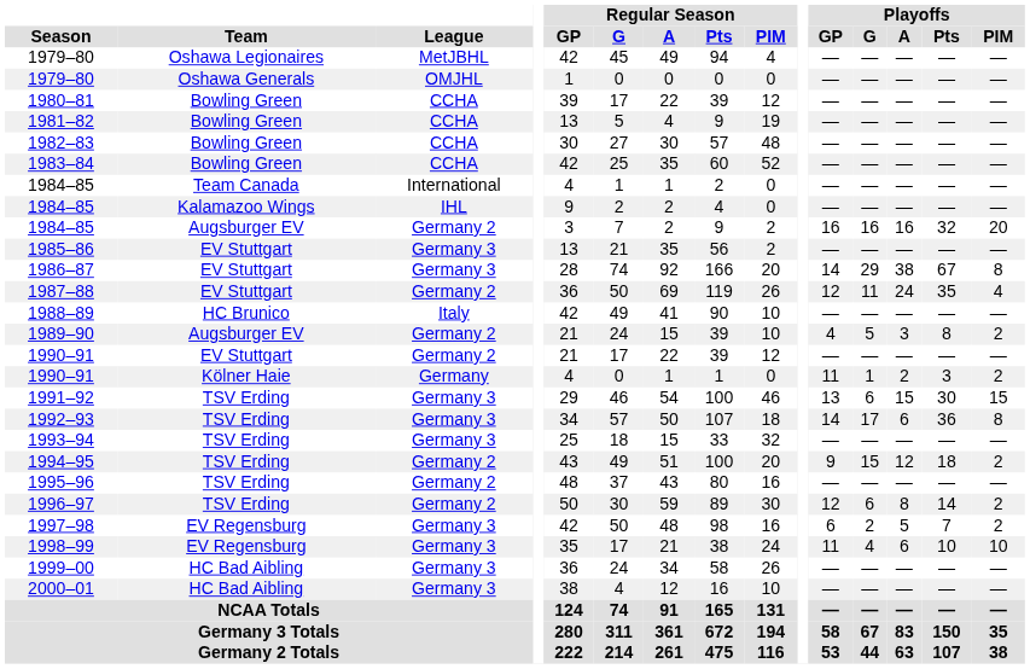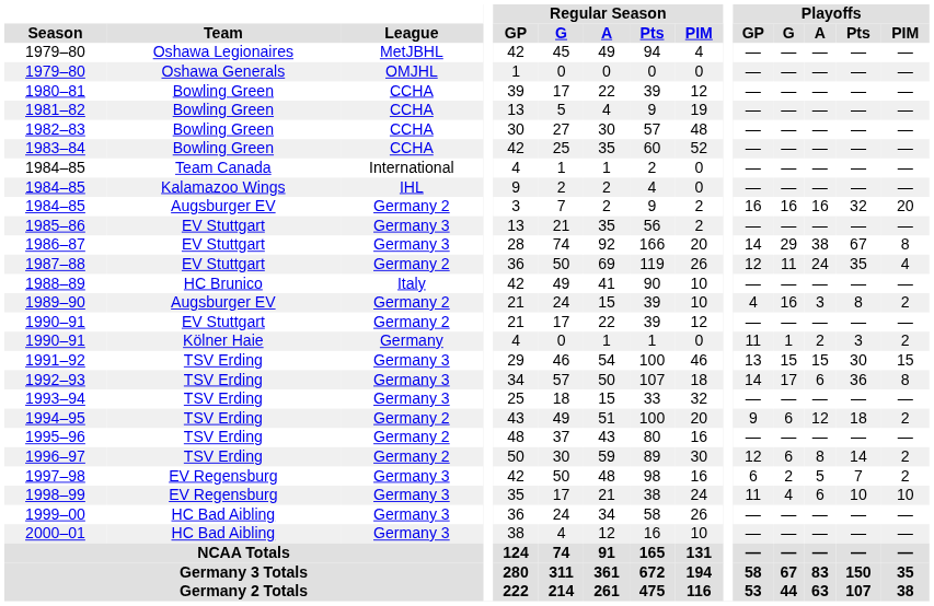 <table border="0" cellpadding="1" cellspacing="0" style="text-align:center; width:60em">
 <tr bgcolor="#e0e0e0">
 <th colspan="3"  bgcolor="#ffffff"> </th>
 <th rowspan="99" bgcolor="#ffffff"> </th>
 <th colspan="5">Regular Season</th>
 <th rowspan="99" bgcolor="#ffffff"> </th>
 <th colspan="5">Playoffs</th>
 </tr>
 <tr bgcolor="#e0e0e0">
 <th>Season</th>
 <th>Team</th>
 <th>League</th>
 <th>GP</th>
 <th><a href='#'>G</a></th>
 <th><a href='#'>A</a></th>
 <th><a href='#'>Pts</a></th>
 <th><a href='#'>PIM</a></th>
 <th>GP</th>
 <th>G</th>
 <th>A</th>
 <th>Pts</th>
 <th>PIM</th>
 </tr>
 <tr>
 <td>1979–80</td>
 <td><a href='#'>Oshawa Legionaires</a></td>
 <td><a href='#'>MetJBHL</a></td>
 <td>42</td>
 <td>45</td>
 <td>49</td>
 <td>94</td>
 <td>4</td>
 <td>—</td>
 <td>—</td>
 <td>—</td>
 <td>—</td>
 <td>—</td>
 </tr>
 <tr bgcolor=f0f0f0>
 <td><a href='#'>1979–80</a></td>
 <td><a href='#'>Oshawa Generals</a></td>
 <td><a href='#'>OMJHL</a></td>
 <td>1</td>
 <td>0</td>
 <td>0</td>
 <td>0</td>
 <td>0</td>
 <td>—</td>
 <td>—</td>
 <td>—</td>
 <td>—</td>
 <td>—</td>
 </tr>
 <tr>
 <td><a href='#'>1980–81</a></td>
 <td><a href='#'>Bowling Green</a></td>
 <td><a href='#'>CCHA</a></td>
 <td>39</td>
 <td>17</td>
 <td>22</td>
 <td>39</td>
 <td>12</td>
 <td>—</td>
 <td>—</td>
 <td>—</td>
 <td>—</td>
 <td>—</td>
 </tr>
 <tr bgcolor=f0f0f0>
 <td><a href='#'>1981–82</a></td>
 <td><a href='#'>Bowling Green</a></td>
 <td><a href='#'>CCHA</a></td>
 <td>13</td>
 <td>5</td>
 <td>4</td>
 <td>9</td>
 <td>19</td>
 <td>—</td>
 <td>—</td>
 <td>—</td>
 <td>—</td>
 <td>—</td>
 </tr>
 <tr>
 <td><a href='#'>1982–83</a></td>
 <td><a href='#'>Bowling Green</a></td>
 <td><a href='#'>CCHA</a></td>
 <td>30</td>
 <td>27</td>
 <td>30</td>
 <td>57</td>
 <td>48</td>
 <td>—</td>
 <td>—</td>
 <td>—</td>
 <td>—</td>
 <td>—</td>
 </tr>
 <tr bgcolor=f0f0f0>
 <td><a href='#'>1983–84</a></td>
 <td><a href='#'>Bowling Green</a></td>
 <td><a href='#'>CCHA</a></td>
 <td>42</td>
 <td>25</td>
 <td>35</td>
 <td>60</td>
 <td>52</td>
 <td>—</td>
 <td>—</td>
 <td>—</td>
 <td>—</td>
 <td>—</td>
 </tr>
 <tr>
 <td>1984–85</td>
 <td><a href='#'>Team Canada</a></td>
 <td>International</td>
 <td>4</td>
 <td>1</td>
 <td>1</td>
 <td>2</td>
 <td>0</td>
 <td>—</td>
 <td>—</td>
 <td>—</td>
 <td>—</td>
 <td>—</td>
 </tr>
 <tr bgcolor=f0f0f0>
 <td><a href='#'>1984–85</a></td>
 <td><a href='#'>Kalamazoo Wings</a></td>
 <td><a href='#'>IHL</a></td>
 <td>9</td>
 <td>2</td>
 <td>2</td>
 <td>4</td>
 <td>0</td>
 <td>—</td>
 <td>—</td>
 <td>—</td>
 <td>—</td>
 <td>—</td>
 </tr>
 <tr>
 <td><a href='#'>1984–85</a></td>
 <td><a href='#'>Augsburger EV</a></td>
 <td><a href='#'>Germany 2</a></td>
 <td>3</td>
 <td>7</td>
 <td>2</td>
 <td>9</td>
 <td>2</td>
 <td>16</td>
 <td>16</td>
 <td>16</td>
 <td>32</td>
 <td>20</td>
 </tr>
 <tr bgcolor=f0f0f0>
 <td><a href='#'>1985–86</a></td>
 <td><a href='#'>EV Stuttgart</a></td>
 <td><a href='#'>Germany 3</a></td>
 <td>13</td>
 <td>21</td>
 <td>35</td>
 <td>56</td>
 <td>2</td>
 <td>—</td>
 <td>—</td>
 <td>—</td>
 <td>—</td>
 <td>—</td>
 </tr>
 <tr>
 <td><a href='#'>1986–87</a></td>
 <td><a href='#'>EV Stuttgart</a></td>
 <td><a href='#'>Germany 3</a></td>
 <td>28</td>
 <td>74</td>
 <td>92</td>
 <td>166</td>
 <td>20</td>
 <td>14</td>
 <td>29</td>
 <td>38</td>
 <td>67</td>
 <td>8</td>
 </tr>
 <tr bgcolor=f0f0f0>
 <td><a href='#'>1987–88</a></td>
 <td><a href='#'>EV Stuttgart</a></td>
 <td><a href='#'>Germany 2</a></td>
 <td>36</td>
 <td>50</td>
 <td>69</td>
 <td>119</td>
 <td>26</td>
 <td>12</td>
 <td>11</td>
 <td>24</td>
 <td>35</td>
 <td>4</td>
 </tr>
 <tr>
 <td><a href='#'>1988–89</a></td>
 <td><a href='#'>HC Brunico</a></td>
 <td><a href='#'>Italy</a></td>
 <td>42</td>
 <td>49</td>
 <td>41</td>
 <td>90</td>
 <td>10</td>
 <td>—</td>
 <td>—</td>
 <td>—</td>
 <td>—</td>
 <td>—</td>
 </tr>
 <tr bgcolor=f0f0f0>
 <td><a href='#'>1989–90</a></td>
 <td><a href='#'>Augsburger EV</a></td>
 <td><a href='#'>Germany 2</a></td>
 <td>21</td>
 <td>24</td>
 <td>15</td>
 <td>39</td>
 <td>10</td>
 <td>4</td>
-<td>5</td>
+<td>16</td>
 <td>3</td>
 <td>8</td>
 <td>2</td>
 </tr>
 <tr>
 <td><a href='#'>1990–91</a></td>
 <td><a href='#'>EV Stuttgart</a></td>
 <td><a href='#'>Germany 2</a></td>
 <td>21</td>
 <td>17</td>
 <td>22</td>
 <td>39</td>
 <td>12</td>
 <td>—</td>
 <td>—</td>
 <td>—</td>
 <td>—</td>
 <td>—</td>
 </tr>
 <tr bgcolor=f0f0f0>
 <td><a href='#'>1990–91</a></td>
 <td><a href='#'>Kölner Haie</a></td>
 <td><a href='#'>Germany</a></td>
 <td>4</td>
 <td>0</td>
 <td>1</td>
 <td>1</td>
 <td>0</td>
 <td>11</td>
 <td>1</td>
 <td>2</td>
 <td>3</td>
 <td>2</td>
 </tr>
 <tr>
 <td><a href='#'>1991–92</a></td>
 <td><a href='#'>TSV Erding</a></td>
 <td><a href='#'>Germany 3</a></td>
 <td>29</td>
 <td>46</td>
 <td>54</td>
 <td>100</td>
 <td>46</td>
 <td>13</td>
-<td>6</td>
+<td>15</td>
 <td>15</td>
 <td>30</td>
 <td>15</td>
 </tr>
 <tr bgcolor=f0f0f0>
 <td><a href='#'>1992–93</a></td>
 <td><a href='#'>TSV Erding</a></td>
 <td><a href='#'>Germany 3</a></td>
 <td>34</td>
 <td>57</td>
 <td>50</td>
 <td>107</td>
 <td>18</td>
 <td>14</td>
 <td>17</td>
 <td>6</td>
 <td>36</td>
 <td>8</td>
 </tr>
 <tr>
 <td><a href='#'>1993–94</a></td>
 <td><a href='#'>TSV Erding</a></td>
 <td><a href='#'>Germany 3</a></td>
 <td>25</td>
 <td>18</td>
 <td>15</td>
 <td>33</td>
 <td>32</td>
 <td>—</td>
 <td>—</td>
 <td>—</td>
 <td>—</td>
 <td>—</td>
 </tr>
 <tr bgcolor=f0f0f0>
 <td><a href='#'>1994–95</a></td>
 <td><a href='#'>TSV Erding</a></td>
 <td><a href='#'>Germany 2</a></td>
 <td>43</td>
 <td>49</td>
 <td>51</td>
 <td>100</td>
 <td>20</td>
 <td>9</td>
-<td>15</td>
+<td>6</td>
 <td>12</td>
 <td>18</td>
 <td>2</td>
 </tr>
 <tr>
 <td><a href='#'>1995–96</a></td>
 <td><a href='#'>TSV Erding</a></td>
 <td><a href='#'>Germany 2</a></td>
 <td>48</td>
 <td>37</td>
 <td>43</td>
 <td>80</td>
 <td>16</td>
 <td>—</td>
 <td>—</td>
 <td>—</td>
 <td>—</td>
 <td>—</td>
 </tr>
 <tr bgcolor=f0f0f0>
 <td><a href='#'>1996–97</a></td>
 <td><a href='#'>TSV Erding</a></td>
 <td><a href='#'>Germany 2</a></td>
 <td>50</td>
 <td>30</td>
 <td>59</td>
 <td>89</td>
 <td>30</td>
 <td>12</td>
 <td>6</td>
 <td>8</td>
 <td>14</td>
 <td>2</td>
 </tr>
 <tr>
 <td><a href='#'>1997–98</a></td>
 <td><a href='#'>EV Regensburg</a></td>
 <td><a href='#'>Germany 3</a></td>
 <td>42</td>
 <td>50</td>
 <td>48</td>
 <td>98</td>
 <td>16</td>
 <td>6</td>
 <td>2</td>
 <td>5</td>
 <td>7</td>
 <td>2</td>
 </tr>
 <tr bgcolor=f0f0f0>
 <td><a href='#'>1998–99</a></td>
 <td><a href='#'>EV Regensburg</a></td>
 <td><a href='#'>Germany 3</a></td>
 <td>35</td>
 <td>17</td>
 <td>21</td>
 <td>38</td>
 <td>24</td>
 <td>11</td>
 <td>4</td>
 <td>6</td>
 <td>10</td>
 <td>10</td>
 </tr>
 <tr>
 <td><a href='#'>1999–00</a></td>
 <td><a href='#'>HC Bad Aibling</a></td>
 <td><a href='#'>Germany 3</a></td>
 <td>36</td>
 <td>24</td>
 <td>34</td>
 <td>58</td>
 <td>26</td>
 <td>—</td>
 <td>—</td>
 <td>—</td>
 <td>—</td>
 <td>—</td>
 </tr>
 <tr bgcolor=f0f0f0>
 <td><a href='#'>2000–01</a></td>
 <td><a href='#'>HC Bad Aibling</a></td>
 <td><a href='#'>Germany 3</a></td>
 <td>38</td>
 <td>4</td>
 <td>12</td>
 <td>16</td>
 <td>10</td>
 <td>—</td>
 <td>—</td>
 <td>—</td>
 <td>—</td>
 <td>—</td>
 </tr>
 <tr bgcolor="#e0e0e0">
 <th colspan="3">NCAA Totals</th>
 <th>124</th>
 <th>74</th>
 <th>91</th>
 <th>165</th>
 <th>131</th>
 <th>—</th>
 <th>—</th>
 <th>—</th>
 <th>—</th>
 <th>—</th>
 </tr>
 <tr bgcolor="#e0e0e0">
 <th colspan="3">Germany 3 Totals</th>
 <th>280</th>
 <th>311</th>
 <th>361</th>
 <th>672</th>
 <th>194</th>
 <th>58</th>
 <th>67</th>
 <th>83</th>
 <th>150</th>
 <th>35</th>
 </tr>
 <tr bgcolor="#e0e0e0">
 <th colspan="3">Germany 2 Totals</th>
 <th>222</th>
 <th>214</th>
 <th>261</th>
 <th>475</th>
 <th>116</th>
 <th>53</th>
 <th>44</th>
 <th>63</th>
 <th>107</th>
 <th>38</th>
 </tr>
 </table>
